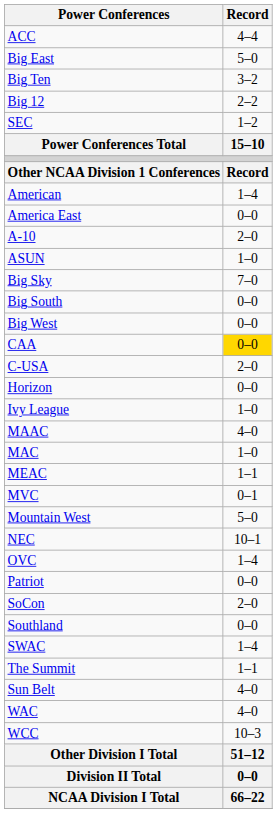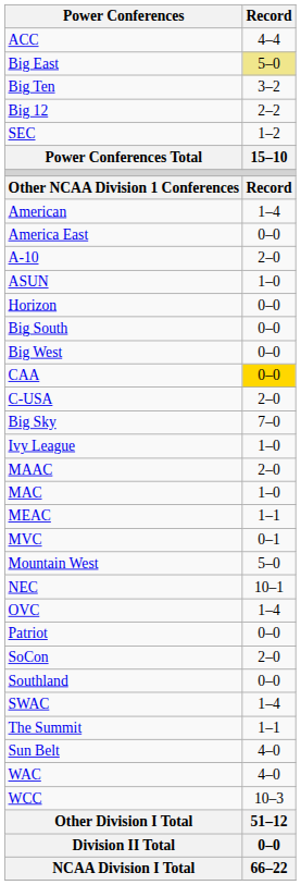 <table class="wikitable">
 <tr>
 <th>Power Conferences</th>
 <th>Record</th>
 </tr>
 <tr>
 <td><a href='#'>ACC</a></td>
 <td align=center>4–4</td>
 </tr>
 <tr>
 <td><a href='#'>Big East</a></td>
-<td align=center>5–0</td>
+<td align=center style="background: khaki;">5–0</td>
 </tr>
 <tr>
 <td><a href='#'>Big Ten</a></td>
 <td align=center>3–2</td>
 </tr>
 <tr>
 <td><a href='#'>Big 12</a></td>
 <td align=center>2–2</td>
 </tr>
 <tr>
 <td><a href='#'>SEC</a></td>
 <td align=center>1–2</td>
 </tr>
 <tr>
 <th>Power Conferences Total</th>
 <th>15–10</th>
 </tr>
 <tr>
 <th colspan="2" style="background:lightgrey;"></th>
 </tr>
 <tr>
 <th>Other NCAA Division 1 Conferences</th>
 <th>Record</th>
 </tr>
 <tr>
 <td><a href='#'>American</a></td>
 <td align=center>1–4</td>
 </tr>
 <tr>
 <td><a href='#'>America East</a></td>
 <td align=center>0–0</td>
 </tr>
 <tr>
 <td><a href='#'>A-10</a></td>
 <td align=center>2–0</td>
 </tr>
 <tr>
 <td><a href='#'>ASUN</a></td>
 <td align=center>1–0</td>
 </tr>
 <tr>
-<td><a href='#'>Big Sky</a></td>
-<td align=center>7–0</td>
+<td><a href='#'>Horizon</a></td>
+<td align=center>0–0</td>
 </tr>
 <tr>
 <td><a href='#'>Big South</a></td>
 <td align=center>0–0</td>
 </tr>
 <tr>
 <td><a href='#'>Big West</a></td>
 <td align=center>0–0</td>
 </tr>
 <tr>
 <td><a href='#'>CAA</a></td>
 <td align=center style="background: gold;">0–0</td>
 </tr>
 <tr>
 <td><a href='#'>C-USA</a></td>
 <td align=center>2–0</td>
 </tr>
 <tr>
-<td><a href='#'>Horizon</a></td>
-<td align=center>0–0</td>
+<td><a href='#'>Big Sky</a></td>
+<td align=center>7–0</td>
 </tr>
 <tr>
 <td><a href='#'>Ivy League</a></td>
 <td align=center>1–0</td>
 </tr>
 <tr>
 <td><a href='#'>MAAC</a></td>
-<td align=center>4–0</td>
+<td align=center>2–0</td>
 </tr>
 <tr>
 <td><a href='#'>MAC</a></td>
 <td align=center>1–0</td>
 </tr>
 <tr>
 <td><a href='#'>MEAC</a></td>
 <td align=center>1–1</td>
 </tr>
 <tr>
 <td><a href='#'>MVC</a></td>
 <td align=center>0–1</td>
 </tr>
 <tr>
 <td><a href='#'>Mountain West</a></td>
 <td align=center>5–0</td>
 </tr>
 <tr>
 <td><a href='#'>NEC</a></td>
 <td align=center>10–1</td>
 </tr>
 <tr>
 <td><a href='#'>OVC</a></td>
 <td align=center>1–4</td>
 </tr>
 <tr>
 <td><a href='#'>Patriot</a></td>
 <td align=center>0–0</td>
 </tr>
 <tr>
 <td><a href='#'>SoCon</a></td>
 <td align=center>2–0</td>
 </tr>
 <tr>
 <td><a href='#'>Southland</a></td>
 <td align=center>0–0</td>
 </tr>
 <tr>
 <td><a href='#'>SWAC</a></td>
 <td align=center>1–4</td>
 </tr>
 <tr>
 <td><a href='#'>The Summit</a></td>
 <td align=center>1–1</td>
 </tr>
 <tr>
 <td><a href='#'>Sun Belt</a></td>
 <td align=center>4–0</td>
 </tr>
 <tr>
 <td><a href='#'>WAC</a></td>
 <td align=center>4–0</td>
 </tr>
 <tr>
 <td><a href='#'>WCC</a></td>
 <td align=center>10–3</td>
 </tr>
 <tr>
 <th>Other Division I Total</th>
 <th>51–12</th>
 </tr>
 <tr>
 <th>Division II Total</th>
 <th>0–0</th>
 </tr>
 <tr>
 <th>NCAA Division I Total</th>
 <th>66–22</th>
 </tr>
 <tr>
 </tr>
 </table>
